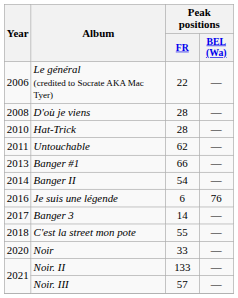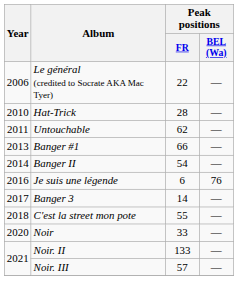 <table class="wikitable">
 <tr>
 <th align="center" rowspan="2" width="10">Year</th>
 <th align="center" rowspan="2" width="190">Album</th>
 <th align="center" colspan="2" width="20">Peak positions</th>
 </tr>
 <tr>
 <th scope="col" style="width:3em;font-size:90%;"><a href='#'>FR</a><br></th>
 <th scope="col" style="width:3em;font-size:90%;"><a href='#'>BEL <br>(Wa)</a><br></th>
 </tr>
 <tr>
 <td style="text-align:center;">2006</td>
 <td><em>Le général</em><br><small>(credited to Socrate AKA Mac Tyer)</small></td>
 <td style="text-align:center;">22</td>
-<td style="text-align:center;">—</td>
-</tr>
-<tr>
-<td style="text-align:center;">2008</td>
-<td><em>D'où je viens</em></td>
-<td style="text-align:center;">28</td>
 <td style="text-align:center;">—</td>
 </tr>
 <tr>
 <td style="text-align:center;">2010</td>
 <td><em>Hat-Trick</em></td>
 <td style="text-align:center;">28</td>
 <td style="text-align:center;">—</td>
 </tr>
 <tr>
 <td style="text-align:center;">2011</td>
 <td><em>Untouchable</em></td>
 <td style="text-align:center;">62</td>
 <td style="text-align:center;">—</td>
 </tr>
 <tr>
 <td style="text-align:center;">2013</td>
 <td><em>Banger #1</em></td>
 <td style="text-align:center;">66</td>
 <td style="text-align:center;">—</td>
 </tr>
 <tr>
 <td style="text-align:center;">2014</td>
 <td><em>Banger II</em></td>
 <td style="text-align:center;">54</td>
 <td style="text-align:center;">—</td>
 </tr>
 <tr>
 <td style="text-align:center;">2016</td>
 <td><em>Je suis une légende</em></td>
 <td style="text-align:center;">6</td>
 <td style="text-align:center;">76</td>
 </tr>
 <tr>
 <td style="text-align:center;">2017</td>
 <td><em>Banger 3</em></td>
 <td style="text-align:center;">14<br></td>
 <td style="text-align:center;">—</td>
 </tr>
 <tr>
 <td style="text-align:center;">2018</td>
 <td><em>C'est la street mon pote</em></td>
 <td style="text-align:center;">55</td>
 <td style="text-align:center;">—</td>
 </tr>
 <tr>
 <td style="text-align:center;">2020</td>
 <td><em>Noir</em></td>
 <td style="text-align:center;">33</td>
 <td style="text-align:center;">—</td>
 </tr>
 <tr>
 <td style="text-align:center;" rowspan=2>2021</td>
 <td><em>Noir. II</em></td>
 <td style="text-align:center;">133</td>
 <td style="text-align:center;">—</td>
 </tr>
 <tr>
 <td><em>Noir. III</em></td>
 <td style="text-align:center;">57</td>
 <td style="text-align:center;">—</td>
 </tr>
 <tr>
 </tr>
 </table>
